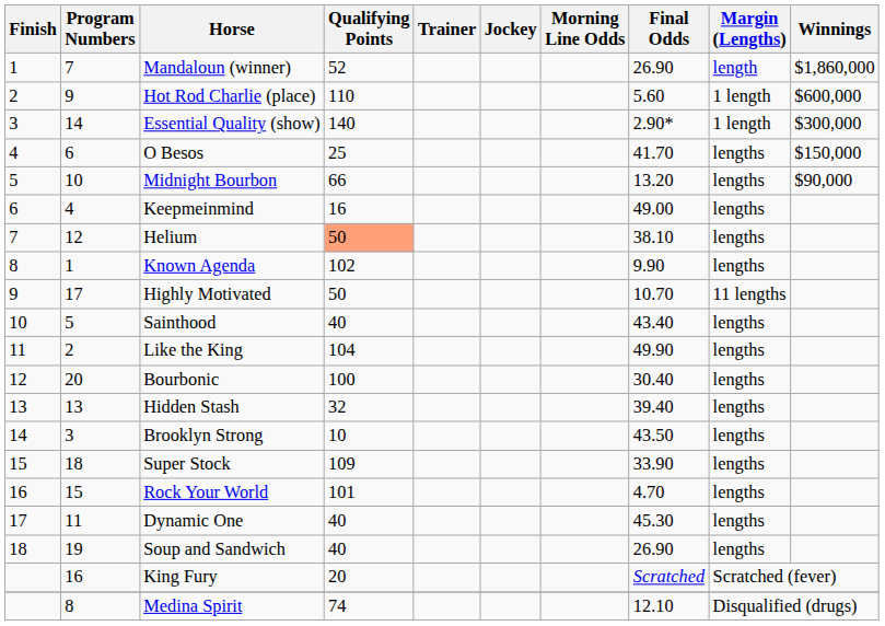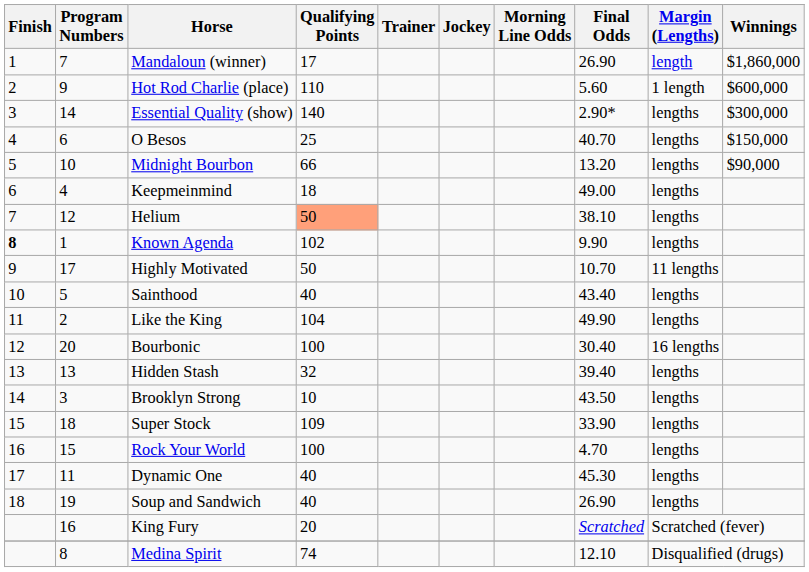 <table class="wikitable sortable" border="1">
 <tr>
 <th scope="col">Finish</th>
 <th scope="col">Program<br>Numbers</th>
 <th scope="col">Horse</th>
 <th scope="col">Qualifying<br>Points</th>
 <th scope="col">Trainer</th>
 <th scope="col">Jockey</th>
 <th scope="col">Morning<br>Line Odds</th>
 <th scope="col">Final<br>Odds</th>
 <th scope="col" class=unsortable><a href='#'>Margin</a><br>(<a href='#'>Lengths</a>)</th>
 <th scope="col">Winnings</th>
 </tr>
 <tr>
 <td>1</td>
 <td>7</td>
 <td><a href='#'>Mandaloun</a> (winner)</td>
-<td>52</td>
+<td>17</td>
 <td></td>
 <td></td>
 <td></td>
 <td>26.90</td>
 <td> <a href='#'>length</a></td>
 <td>$1,860,000</td>
 </tr>
 <tr>
 <td>2</td>
 <td>9</td>
 <td><a href='#'>Hot Rod Charlie</a> (place)</td>
 <td>110</td>
 <td></td>
 <td></td>
 <td></td>
 <td>5.60</td>
 <td>1 length</td>
 <td>$600,000</td>
 </tr>
 <tr>
 <td>3</td>
 <td>14</td>
 <td><a href='#'>Essential Quality</a> (show)</td>
 <td>140</td>
 <td></td>
 <td></td>
 <td></td>
 <td>2.90*</td>
-<td>1 length</td>
+<td> lengths</td>
 <td>$300,000</td>
 </tr>
 <tr>
 <td>4</td>
 <td>6</td>
 <td>O Besos</td>
 <td>25</td>
 <td></td>
 <td></td>
 <td></td>
-<td>41.70</td>
+<td>40.70</td>
 <td> lengths</td>
 <td>$150,000</td>
 </tr>
 <tr>
 <td>5</td>
 <td>10</td>
 <td><a href='#'>Midnight Bourbon</a></td>
 <td>66</td>
 <td></td>
 <td></td>
 <td></td>
 <td>13.20</td>
 <td> lengths</td>
 <td>$90,000</td>
 </tr>
 <tr>
 <td>6</td>
 <td>4</td>
 <td>Keepmeinmind</td>
-<td>16</td>
+<td>18</td>
 <td></td>
 <td></td>
 <td></td>
 <td>49.00</td>
 <td> lengths</td>
 <td></td>
 </tr>
 <tr>
 <td>7</td>
 <td>12</td>
 <td>Helium</td>
 <td style="background: lightsalmon;">50</td>
 <td></td>
 <td></td>
 <td></td>
 <td>38.10</td>
 <td> lengths</td>
 <td></td>
 </tr>
 <tr>
-<td>8</td>
+<td><strong>8</strong></td>
 <td>1</td>
 <td><a href='#'>Known Agenda</a></td>
 <td>102</td>
 <td></td>
 <td></td>
 <td></td>
 <td>9.90</td>
 <td> lengths</td>
 <td></td>
 </tr>
 <tr>
 <td>9</td>
 <td>17</td>
 <td>Highly Motivated</td>
 <td>50</td>
 <td></td>
 <td></td>
 <td></td>
 <td>10.70</td>
 <td>11 lengths</td>
 <td></td>
 </tr>
 <tr>
 <td>10</td>
 <td>5</td>
 <td>Sainthood</td>
 <td>40</td>
 <td></td>
 <td></td>
 <td></td>
 <td>43.40</td>
 <td> lengths</td>
 <td></td>
 </tr>
 <tr>
 <td>11</td>
 <td>2</td>
 <td>Like the King</td>
 <td>104</td>
 <td></td>
 <td></td>
 <td></td>
 <td>49.90</td>
 <td> lengths</td>
 <td></td>
 </tr>
 <tr>
 <td>12</td>
 <td>20</td>
 <td>Bourbonic</td>
 <td>100</td>
 <td></td>
 <td></td>
 <td></td>
 <td>30.40</td>
-<td> lengths</td>
+<td>16 lengths</td>
 <td></td>
 </tr>
 <tr>
 <td>13</td>
 <td>13</td>
 <td>Hidden Stash</td>
 <td>32</td>
 <td></td>
 <td></td>
 <td></td>
 <td>39.40</td>
 <td> lengths</td>
 <td></td>
 </tr>
 <tr>
 <td>14</td>
 <td>3</td>
 <td>Brooklyn Strong</td>
 <td>10</td>
 <td></td>
 <td></td>
 <td></td>
 <td>43.50</td>
 <td> lengths</td>
 <td></td>
 </tr>
 <tr>
 <td>15</td>
 <td>18</td>
 <td>Super Stock</td>
 <td>109</td>
 <td></td>
 <td></td>
 <td></td>
 <td>33.90</td>
 <td> lengths</td>
 <td></td>
 </tr>
 <tr>
 <td>16</td>
 <td>15</td>
 <td><a href='#'>Rock Your World</a></td>
-<td>101</td>
+<td>100</td>
 <td></td>
 <td></td>
 <td></td>
 <td>4.70</td>
 <td> lengths</td>
 <td></td>
 </tr>
 <tr>
 <td>17</td>
 <td>11</td>
 <td>Dynamic One</td>
 <td>40</td>
 <td></td>
 <td></td>
 <td></td>
 <td>45.30</td>
 <td> lengths</td>
 <td></td>
 </tr>
 <tr>
 <td>18</td>
 <td>19</td>
 <td>Soup and Sandwich</td>
 <td>40</td>
 <td></td>
 <td></td>
 <td></td>
 <td>26.90</td>
 <td> lengths</td>
 <td></td>
 </tr>
 <tr>
 <td></td>
 <td>16</td>
 <td>King Fury</td>
 <td>20</td>
 <td></td>
 <td></td>
 <td></td>
 <td><em><a href='#'>Scratched</a></em></td>
 <td colspan=2>Scratched (fever)</td>
 </tr>
 <tr>
 </tr>
 <tr>
 <td></td>
 <td>8</td>
 <td><a href='#'>Medina Spirit</a></td>
 <td>74</td>
 <td></td>
 <td></td>
 <td></td>
 <td>12.10</td>
 <td colspan=2>Disqualified (drugs)</td>
 </tr>
 </table>
